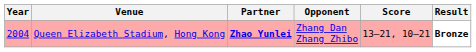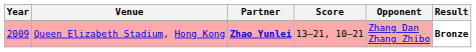 <table class="sortable wikitable" style="font-size: 90%;">
 <tr>
 <th>Year</th>
 <th>Venue</th>
 <th>Partner</th>
+<th>Score</th>
 <th>Opponent</th>
-<th>Score</th>
 <th>Result</th>
 </tr>
 <tr style="background:#FFAAAA">
-<td align="center"><a href='#'>2004</a></td>
+<td align="center"><a href='#'>2009</a></td>
 <td align="left"><a href='#'>Queen Elizabeth Stadium</a>, <a href='#'>Hong Kong</a></td>
 <td align="left"><strong> <a href='#'>Zhao Yunlei</a></strong></td>
+<td align="left">13–21, 10–21</td>
 <td align="left"> <a href='#'>Zhang Dan</a> <br>  <a href='#'>Zhang Zhibo</a></td>
-<td align="left">13–21, 10–21</td>
 <td style="text-align:left; background:white"> <strong>Bronze</strong></td>
 </tr>
 </table>
